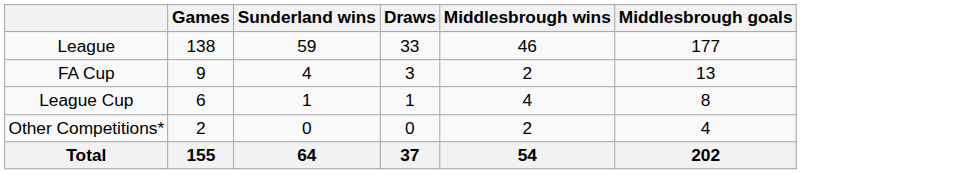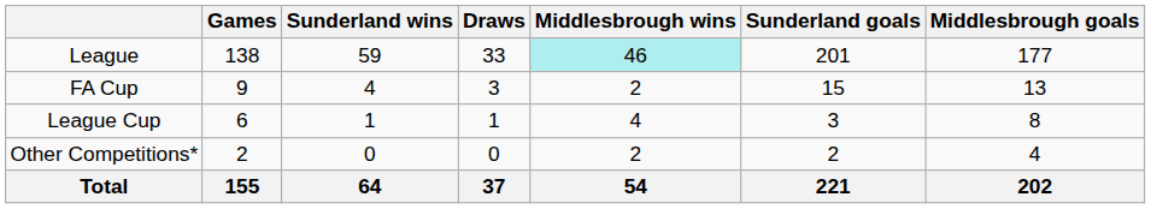 <table class="wikitable" style="text-align: center;">
 <tr>
 <th></th>
 <th>Games</th>
 <th>Sunderland wins</th>
 <th>Draws</th>
 <th>Middlesbrough wins</th>
+<th>Sunderland goals</th>
 <th>Middlesbrough goals</th>
 </tr>
 <tr>
 <td>League</td>
 <td>138</td>
 <td>59</td>
 <td>33</td>
-<td>46</td>
+<td style="background: paleturquoise;">46</td>
+<td>201</td>
 <td>177</td>
 </tr>
 <tr>
 <td>FA Cup</td>
 <td>9</td>
 <td>4</td>
 <td>3</td>
 <td>2</td>
+<td>15</td>
 <td>13</td>
 </tr>
 <tr>
 <td>League Cup</td>
 <td>6</td>
 <td>1</td>
 <td>1</td>
 <td>4</td>
+<td>3</td>
 <td>8</td>
 </tr>
 <tr>
 <td>Other Competitions*</td>
 <td>2</td>
 <td>0</td>
 <td>0</td>
+<td>2</td>
 <td>2</td>
 <td>4</td>
 </tr>
 <tr>
 <th>Total</th>
 <th>155</th>
 <th>64</th>
 <th>37</th>
 <th>54</th>
+<th>221</th>
 <th>202</th>
 </tr>
 </table>
